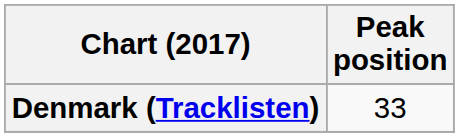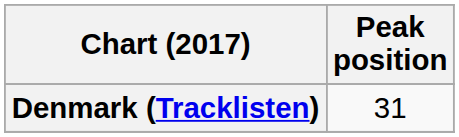 <table class="wikitable sortable plainrowheaders" style="text-align:center">
 <tr>
 <th scope="col">Chart (2017)</th>
 <th scope="col">Peak<br>position</th>
 </tr>
 <tr>
 </tr>
 <tr>
 </tr>
 <tr>
 </tr>
 <tr>
 <th scope="row">Denmark (<a href='#'>Tracklisten</a>)</th>
-<td>33</td>
+<td>31</td>
 </tr>
 <tr>
 </tr>
 <tr>
 </tr>
 <tr>
 </tr>
 <tr>
 </tr>
 <tr>
 </tr>
 <tr>
 </tr>
 <tr>
 </tr>
 <tr>
 </tr>
 <tr>
 </tr>
 <tr>
 </tr>
 </table>
